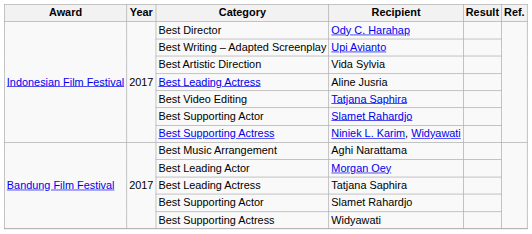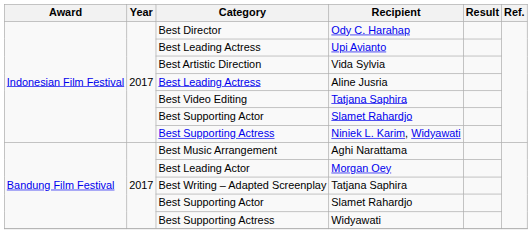 <table class="wikitable">
 <tr>
 <th>Award</th>
 <th>Year</th>
 <th>Category</th>
 <th>Recipient</th>
 <th>Result</th>
 <th>Ref.</th>
 </tr>
 <tr>
 <td rowspan="7"><a href='#'>Indonesian Film Festival</a></td>
 <td rowspan="7">2017</td>
 <td>Best Director</td>
 <td><a href='#'>Ody C. Harahap</a></td>
 <td></td>
 <td rowspan="7"></td>
 </tr>
 <tr>
-<td>Best Writing – Adapted Screenplay</td>
+<td>Best Leading Actress</td>
 <td><a href='#'>Upi Avianto</a></td>
 <td></td>
 </tr>
 <tr>
 <td>Best Artistic Direction</td>
 <td>Vida Sylvia</td>
 <td></td>
 </tr>
 <tr>
 <td><a href='#'>Best Leading Actress</a></td>
 <td>Aline Jusria</td>
 <td></td>
 </tr>
 <tr>
 <td>Best Video Editing</td>
 <td><a href='#'>Tatjana Saphira</a></td>
 <td></td>
 </tr>
 <tr>
 <td>Best Supporting Actor</td>
 <td><a href='#'>Slamet Rahardjo</a></td>
 <td></td>
 </tr>
 <tr>
 <td><a href='#'>Best Supporting Actress</a></td>
 <td><a href='#'>Niniek L. Karim</a>, <a href='#'>Widyawati</a></td>
 <td></td>
 </tr>
 <tr>
 <td rowspan="5"><a href='#'>Bandung Film Festival</a></td>
 <td rowspan="5">2017</td>
 <td>Best Music Arrangement</td>
 <td>Aghi Narattama</td>
 <td></td>
 <td rowspan="5"></td>
 </tr>
 <tr>
 <td>Best Leading Actor</td>
 <td><a href='#'>Morgan Oey</a></td>
 <td></td>
 </tr>
 <tr>
-<td>Best Leading Actress</td>
+<td>Best Writing – Adapted Screenplay</td>
 <td>Tatjana Saphira</td>
 <td></td>
 </tr>
 <tr>
 <td>Best Supporting Actor</td>
 <td>Slamet Rahardjo</td>
 <td></td>
 </tr>
 <tr>
 <td>Best Supporting Actress</td>
 <td>Widyawati</td>
 <td></td>
 </tr>
 <tr>
 </tr>
 </table>
